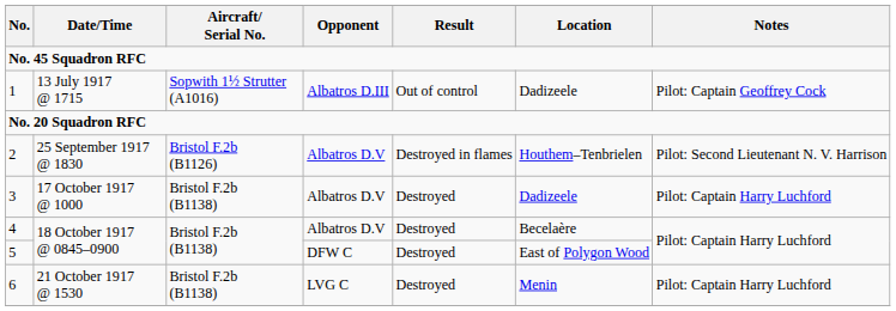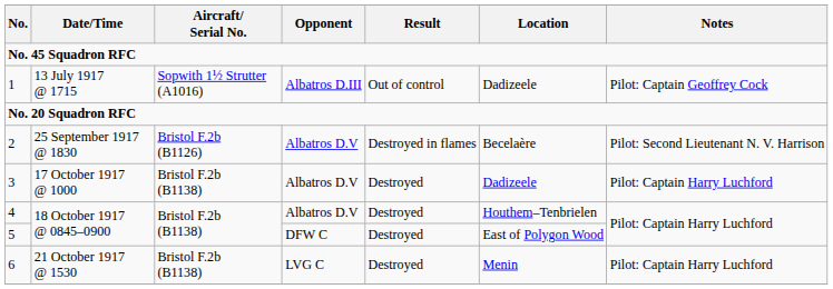 <table class="wikitable" style="font-size:90%;">
 <tr>
 </tr>
 <tr>
 <th>No.</th>
 <th width="125">Date/Time</th>
 <th width="130">Aircraft/<br>Serial No.</th>
 <th>Opponent</th>
 <th>Result</th>
 <th>Location</th>
 <th>Notes</th>
 </tr>
 <tr>
 <td colspan="7"><strong>No. 45 Squadron RFC</strong></td>
 </tr>
 <tr>
 <td>1</td>
 <td>13 July 1917<br>@ 1715</td>
 <td><a href='#'>Sopwith 1½ Strutter</a><br>(A1016)</td>
 <td><a href='#'>Albatros D.III</a></td>
 <td>Out of control</td>
 <td>Dadizeele</td>
 <td>Pilot: Captain <a href='#'>Geoffrey Cock</a></td>
 </tr>
 <tr>
 <td colspan="7"><strong>No. 20 Squadron RFC</strong></td>
 </tr>
 <tr>
 <td>2</td>
 <td>25 September 1917<br>@ 1830</td>
 <td><a href='#'>Bristol F.2b</a><br>(B1126)</td>
 <td><a href='#'>Albatros D.V</a></td>
 <td>Destroyed in flames</td>
-<td><a href='#'>Houthem</a>–Tenbrielen</td>
+<td>Becelaère</td>
 <td>Pilot: Second Lieutenant N. V. Harrison</td>
 </tr>
 <tr>
 <td>3</td>
 <td>17 October 1917<br>@ 1000</td>
 <td>Bristol F.2b<br>(B1138)</td>
 <td>Albatros D.V</td>
 <td>Destroyed</td>
 <td><a href='#'>Dadizeele</a></td>
 <td>Pilot: Captain <a href='#'>Harry Luchford</a></td>
 </tr>
 <tr>
 <td>4</td>
 <td rowspan="2">18 October 1917<br>@ 0845–0900</td>
 <td rowspan="2">Bristol F.2b<br>(B1138)</td>
 <td>Albatros D.V</td>
 <td>Destroyed</td>
-<td>Becelaère</td>
+<td><a href='#'>Houthem</a>–Tenbrielen</td>
 <td rowspan="2">Pilot: Captain Harry Luchford</td>
 </tr>
 <tr>
 <td>5</td>
 <td>DFW C</td>
 <td>Destroyed</td>
 <td>East of <a href='#'>Polygon Wood</a></td>
 </tr>
 <tr>
 <td>6</td>
 <td>21 October 1917<br>@ 1530</td>
 <td>Bristol F.2b<br>(B1138)</td>
 <td>LVG C</td>
 <td>Destroyed</td>
 <td><a href='#'>Menin</a></td>
 <td>Pilot: Captain Harry Luchford</td>
 </tr>
 <tr>
 </tr>
 </table>
